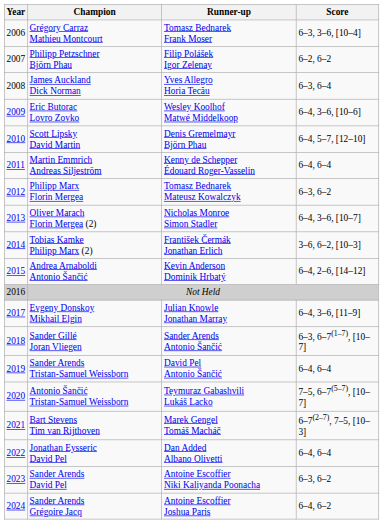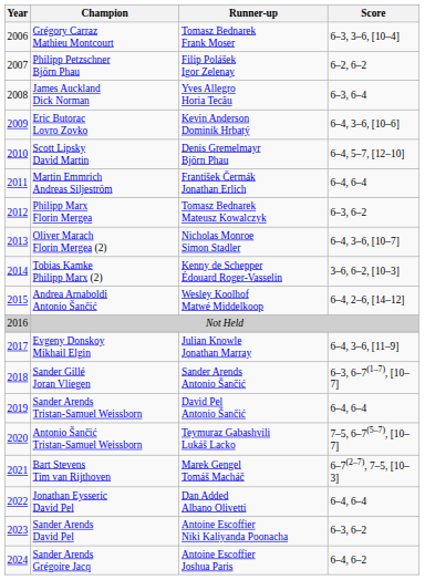 <table class="wikitable" style="font-size:90%">
 <tr>
 <th>Year</th>
 <th width="200">Champion</th>
 <th width="200">Runner-up</th>
 <th width="120">Score</th>
 </tr>
 <tr>
 <td>2006</td>
 <td> <a href='#'>Grégory Carraz</a> <br>  <a href='#'>Mathieu Montcourt</a></td>
 <td> <a href='#'>Tomasz Bednarek</a> <br>  <a href='#'>Frank Moser</a></td>
 <td>6–3, 3–6, [10–4]</td>
 </tr>
 <tr>
 <td>2007</td>
 <td> <a href='#'>Philipp Petzschner</a> <br>  <a href='#'>Björn Phau</a></td>
 <td> <a href='#'>Filip Polášek</a> <br>  <a href='#'>Igor Zelenay</a></td>
 <td>6–2, 6–2</td>
 </tr>
 <tr>
 <td>2008</td>
 <td> <a href='#'>James Auckland</a> <br>  <a href='#'>Dick Norman</a></td>
 <td> <a href='#'>Yves Allegro</a> <br>  <a href='#'>Horia Tecău</a></td>
 <td>6–3, 6–4</td>
 </tr>
 <tr>
 <td><a href='#'>2009</a></td>
 <td> <a href='#'>Eric Butorac</a> <br>  <a href='#'>Lovro Zovko</a></td>
-<td> <a href='#'>Wesley Koolhof</a> <br>  <a href='#'>Matwé Middelkoop</a></td>
+<td> <a href='#'>Kevin Anderson</a> <br>  <a href='#'>Dominik Hrbatý</a></td>
 <td>6–4, 3–6, [10–6]</td>
 </tr>
 <tr>
 <td><a href='#'>2010</a></td>
 <td> <a href='#'>Scott Lipsky</a> <br>  <a href='#'>David Martin</a></td>
 <td> <a href='#'>Denis Gremelmayr</a> <br>  <a href='#'>Björn Phau</a></td>
 <td>6–4, 5–7, [12–10]</td>
 </tr>
 <tr>
 <td><a href='#'>2011</a></td>
 <td> <a href='#'>Martin Emmrich</a> <br>  <a href='#'>Andreas Siljeström</a></td>
-<td> <a href='#'>Kenny de Schepper</a> <br>  <a href='#'>Édouard Roger-Vasselin</a></td>
+<td> <a href='#'>František Čermák</a> <br>  <a href='#'>Jonathan Erlich</a></td>
 <td>6–4, 6–4</td>
 </tr>
 <tr>
 <td><a href='#'>2012</a></td>
 <td> <a href='#'>Philipp Marx</a> <br>  <a href='#'>Florin Mergea</a></td>
 <td> <a href='#'>Tomasz Bednarek</a> <br>  <a href='#'>Mateusz Kowalczyk</a></td>
 <td>6–3, 6–2</td>
 </tr>
 <tr>
 <td><a href='#'>2013</a></td>
 <td> <a href='#'>Oliver Marach</a> <br>  <a href='#'>Florin Mergea</a> (2)</td>
 <td> <a href='#'>Nicholas Monroe</a> <br>  <a href='#'>Simon Stadler</a></td>
 <td>6–4, 3–6, [10–7]</td>
 </tr>
 <tr>
 <td><a href='#'>2014</a></td>
 <td> <a href='#'>Tobias Kamke</a> <br>  <a href='#'>Philipp Marx</a> (2)</td>
-<td> <a href='#'>František Čermák</a> <br>  <a href='#'>Jonathan Erlich</a></td>
+<td> <a href='#'>Kenny de Schepper</a> <br>  <a href='#'>Édouard Roger-Vasselin</a></td>
 <td>3–6, 6–2, [10–3]</td>
 </tr>
 <tr>
 <td><a href='#'>2015</a></td>
 <td> <a href='#'>Andrea Arnaboldi</a> <br>  <a href='#'>Antonio Šančić</a></td>
-<td> <a href='#'>Kevin Anderson</a> <br>  <a href='#'>Dominik Hrbatý</a></td>
+<td> <a href='#'>Wesley Koolhof</a> <br>  <a href='#'>Matwé Middelkoop</a></td>
 <td>6–4, 2–6, [14–12]</td>
 </tr>
 <tr>
 <td style="background:#cfcfcf">2016</td>
 <td colspan=3 align=center style="background:#cfcfcf"><em>Not Held</em></td>
 </tr>
 <tr>
 <td><a href='#'>2017</a></td>
 <td> <a href='#'>Evgeny Donskoy</a> <br>  <a href='#'>Mikhail Elgin</a></td>
 <td> <a href='#'>Julian Knowle</a> <br>  <a href='#'>Jonathan Marray</a></td>
 <td>6–4, 3–6, [11–9]</td>
 </tr>
 <tr>
 <td><a href='#'>2018</a></td>
 <td> <a href='#'>Sander Gillé</a> <br>  <a href='#'>Joran Vliegen</a></td>
 <td> <a href='#'>Sander Arends</a> <br>  <a href='#'>Antonio Šančić</a></td>
 <td>6–3, 6–7<sup>(1–7)</sup>, [10–7]</td>
 </tr>
 <tr>
 <td><a href='#'>2019</a></td>
 <td> <a href='#'>Sander Arends</a> <br>  <a href='#'>Tristan-Samuel Weissborn</a></td>
 <td> <a href='#'>David Pel</a> <br>  <a href='#'>Antonio Šančić</a></td>
 <td>6–4, 6–4</td>
 </tr>
 <tr>
 <td><a href='#'>2020</a></td>
 <td> <a href='#'>Antonio Šančić</a> <br>  <a href='#'>Tristan-Samuel Weissborn</a></td>
 <td> <a href='#'>Teymuraz Gabashvili</a> <br>  <a href='#'>Lukáš Lacko</a></td>
 <td>7–5, 6–7<sup>(5–7)</sup>, [10–7]</td>
 </tr>
 <tr>
 <td><a href='#'>2021</a></td>
 <td> <a href='#'>Bart Stevens</a> <br>  <a href='#'>Tim van Rijthoven</a></td>
 <td> <a href='#'>Marek Gengel</a> <br>  <a href='#'>Tomáš Macháč</a></td>
 <td>6–7<sup>(2–7)</sup>, 7–5, [10–3]</td>
 </tr>
 <tr>
 <td><a href='#'>2022</a></td>
 <td> <a href='#'>Jonathan Eysseric</a> <br>  <a href='#'>David Pel</a></td>
 <td> <a href='#'>Dan Added</a> <br>  <a href='#'>Albano Olivetti</a></td>
 <td>6–4, 6–4</td>
 </tr>
 <tr>
 <td><a href='#'>2023</a></td>
 <td> <a href='#'>Sander Arends</a> <br>  <a href='#'>David Pel</a></td>
 <td> <a href='#'>Antoine Escoffier</a> <br>  <a href='#'>Niki Kaliyanda Poonacha</a></td>
 <td>6–3, 6–2</td>
 </tr>
 <tr>
 <td><a href='#'>2024</a></td>
 <td> <a href='#'>Sander Arends</a> <br>  <a href='#'>Grégoire Jacq</a></td>
 <td> <a href='#'>Antoine Escoffier</a> <br>  <a href='#'>Joshua Paris</a></td>
 <td>6–4, 6–2</td>
 </tr>
 </table>
